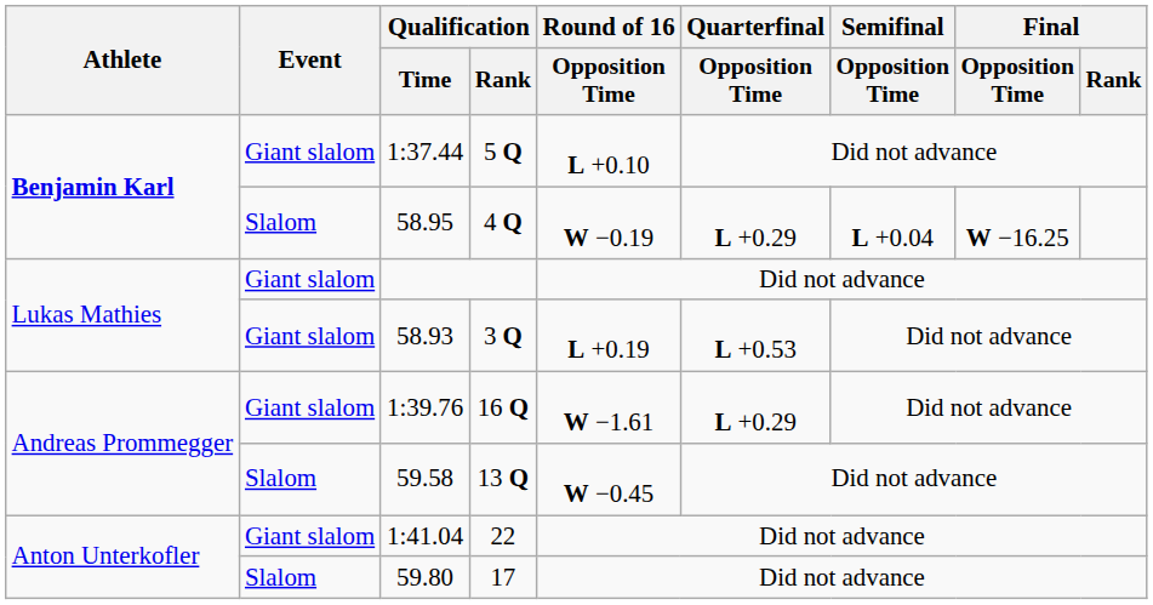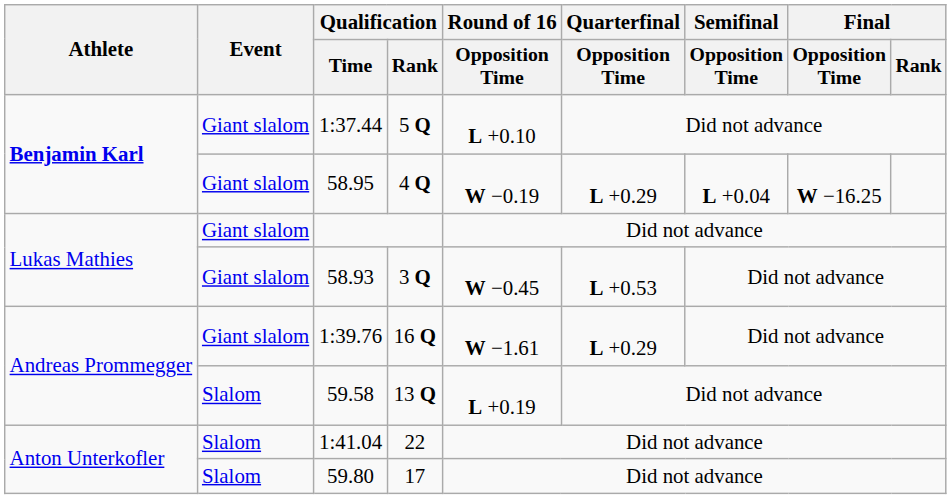 <table class="wikitable" style="font-size:90%">
 <tr>
 <th rowspan="2">Athlete</th>
 <th rowspan="2">Event</th>
 <th colspan="2">Qualification</th>
 <th>Round of 16</th>
 <th>Quarterfinal</th>
 <th>Semifinal</th>
 <th colspan=2>Final</th>
 </tr>
 <tr style="font-size:95%">
 <th>Time</th>
 <th>Rank</th>
 <th>Opposition<br>Time</th>
 <th>Opposition<br>Time</th>
 <th>Opposition<br>Time</th>
 <th>Opposition<br>Time</th>
 <th>Rank</th>
 </tr>
 <tr align=center>
 <td align=left rowspan=2><strong><a href='#'>Benjamin Karl</a></strong></td>
 <td align=left><a href='#'>Giant slalom</a></td>
 <td>1:37.44</td>
 <td>5 <strong>Q</strong></td>
 <td><br><strong>L</strong> +0.10</td>
 <td colspan=4>Did not advance</td>
 </tr>
 <tr align=center>
-<td align=left><a href='#'>Slalom</a></td>
+<td align=left><a href='#'>Giant slalom</a></td>
 <td>58.95</td>
 <td>4 <strong>Q</strong></td>
 <td><br><strong>W</strong> −0.19</td>
 <td><br><strong>L</strong> +0.29</td>
 <td><br><strong>L</strong> +0.04</td>
 <td><br><strong>W</strong> −16.25</td>
 <td></td>
 </tr>
 <tr align=center>
 <td align=left rowspan=2><a href='#'>Lukas Mathies</a></td>
 <td align=left><a href='#'>Giant slalom</a></td>
 <td colspan=2></td>
 <td colspan=5>Did not advance</td>
 </tr>
 <tr align=center>
 <td align=left><a href='#'>Giant slalom</a></td>
 <td>58.93</td>
 <td>3 <strong>Q</strong></td>
-<td><br><strong>L</strong> +0.19</td>
+<td><br><strong>W</strong> −0.45</td>
 <td><br><strong>L</strong> +0.53</td>
 <td colspan=3>Did not advance</td>
 </tr>
 <tr align=center>
 <td align=left rowspan=2><a href='#'>Andreas Prommegger</a></td>
 <td align=left><a href='#'>Giant slalom</a></td>
 <td>1:39.76</td>
 <td>16 <strong>Q</strong></td>
 <td><br><strong>W</strong> −1.61</td>
 <td><br><strong>L</strong> +0.29</td>
 <td colspan=3>Did not advance</td>
 </tr>
 <tr align=center>
 <td align=left><a href='#'>Slalom</a></td>
 <td>59.58</td>
 <td>13 <strong>Q</strong></td>
-<td><br><strong>W</strong> −0.45</td>
+<td><br><strong>L</strong> +0.19</td>
 <td colspan=4>Did not advance</td>
 </tr>
 <tr align=center>
 <td align=left rowspan=2><a href='#'>Anton Unterkofler</a></td>
-<td align=left><a href='#'>Giant slalom</a></td>
+<td align=left><a href='#'>Slalom</a></td>
 <td>1:41.04</td>
 <td>22</td>
 <td colspan=5>Did not advance</td>
 </tr>
 <tr align=center>
 <td align=left><a href='#'>Slalom</a></td>
 <td>59.80</td>
 <td>17</td>
 <td colspan=5>Did not advance</td>
 </tr>
 </table>
